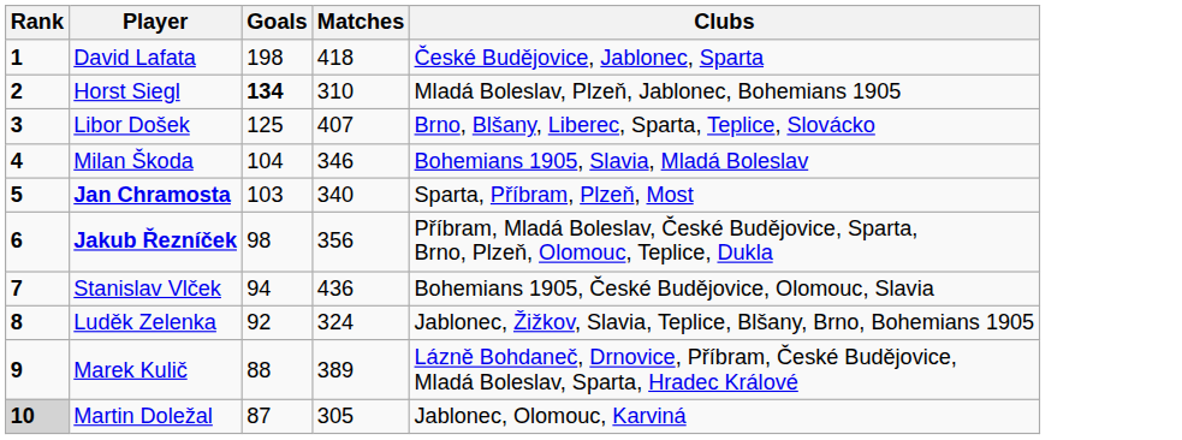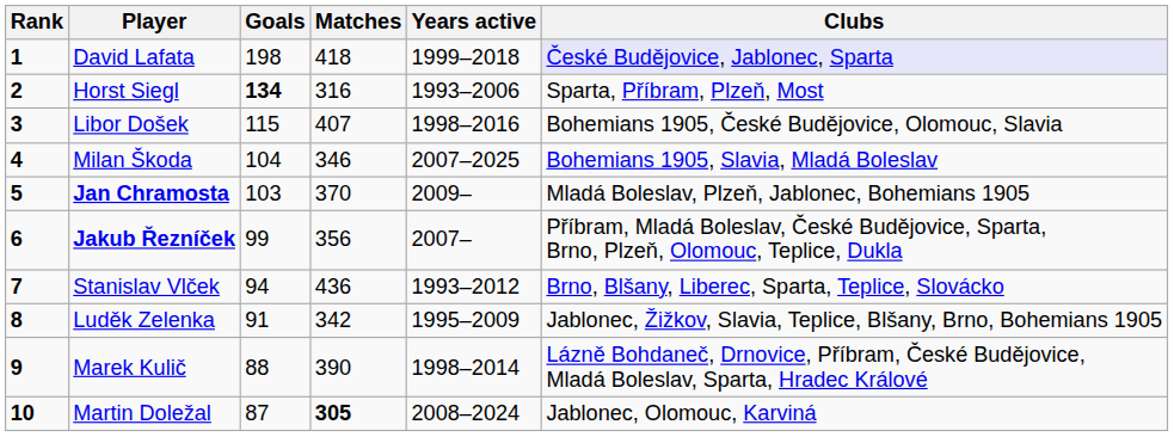 <table class="wikitable">
 <tr>
 <th>Rank</th>
 <th>Player</th>
 <th>Goals</th>
 <th>Matches</th>
+<th>Years active</th>
 <th>Clubs</th>
 </tr>
 <tr>
 <td><strong>1</strong></td>
 <td> <a href='#'>David Lafata</a></td>
 <td>198</td>
 <td>418</td>
-<td><a href='#'>České Budějovice</a>, <a href='#'>Jablonec</a>, <a href='#'>Sparta</a></td>
+<td>1999–2018</td>
+<td style="background: lavender;"><a href='#'>České Budějovice</a>, <a href='#'>Jablonec</a>, <a href='#'>Sparta</a></td>
 </tr>
 <tr>
 <td><strong>2</strong></td>
 <td> <a href='#'>Horst Siegl</a></td>
 <td><strong>134</strong></td>
-<td>310</td>
-<td>Mladá Boleslav, Plzeň, Jablonec, Bohemians 1905</td>
+<td>316</td>
+<td>1993–2006</td>
+<td>Sparta, <a href='#'>Příbram</a>, <a href='#'>Plzeň</a>, <a href='#'>Most</a></td>
 </tr>
 <tr>
 <td><strong>3</strong></td>
 <td> <a href='#'>Libor Došek</a></td>
-<td>125</td>
+<td>115</td>
 <td>407</td>
-<td><a href='#'>Brno</a>, <a href='#'>Blšany</a>, <a href='#'>Liberec</a>, Sparta, <a href='#'>Teplice</a>, <a href='#'>Slovácko</a></td>
+<td>1998–2016</td>
+<td>Bohemians 1905, České Budějovice, Olomouc, Slavia</td>
 </tr>
 <tr>
 <td><strong>4</strong></td>
 <td> <a href='#'>Milan Škoda</a></td>
 <td>104</td>
 <td>346</td>
+<td>2007–2025</td>
 <td><a href='#'>Bohemians 1905</a>, <a href='#'>Slavia</a>, <a href='#'>Mladá Boleslav</a></td>
 </tr>
 <tr>
 <td><strong>5</strong></td>
 <td> <strong><a href='#'>Jan Chramosta</a></strong></td>
 <td>103</td>
-<td>340</td>
-<td>Sparta, <a href='#'>Příbram</a>, <a href='#'>Plzeň</a>, <a href='#'>Most</a></td>
+<td>370</td>
+<td>2009–</td>
+<td>Mladá Boleslav, Plzeň, Jablonec, Bohemians 1905</td>
 </tr>
 <tr>
 <td><strong>6</strong></td>
 <td> <strong><a href='#'>Jakub Řezníček</a></strong></td>
-<td>98</td>
+<td>99</td>
 <td>356</td>
+<td>2007–</td>
 <td>Příbram, Mladá Boleslav, České Budějovice, Sparta,<br>Brno, Plzeň, <a href='#'>Olomouc</a>, Teplice, <a href='#'>Dukla</a></td>
 </tr>
 <tr>
 <td><strong>7</strong></td>
 <td> <a href='#'>Stanislav Vlček</a></td>
 <td>94</td>
 <td>436</td>
-<td>Bohemians 1905, České Budějovice, Olomouc, Slavia</td>
+<td>1993–2012</td>
+<td><a href='#'>Brno</a>, <a href='#'>Blšany</a>, <a href='#'>Liberec</a>, Sparta, <a href='#'>Teplice</a>, <a href='#'>Slovácko</a></td>
 </tr>
 <tr>
 <td><strong>8</strong></td>
 <td> <a href='#'>Luděk Zelenka</a></td>
-<td>92</td>
-<td>324</td>
+<td>91</td>
+<td>342</td>
+<td>1995–2009</td>
 <td>Jablonec, <a href='#'>Žižkov</a>, Slavia, Teplice, Blšany, Brno, Bohemians 1905</td>
 </tr>
 <tr>
 <td><strong>9</strong></td>
 <td> <a href='#'>Marek Kulič</a></td>
 <td>88</td>
-<td>389</td>
+<td>390</td>
+<td>1998–2014</td>
 <td><a href='#'>Lázně Bohdaneč</a>, <a href='#'>Drnovice</a>, Příbram, České Budějovice,<br>Mladá Boleslav, Sparta, <a href='#'>Hradec Králové</a></td>
 </tr>
 <tr>
-<td style="background: lightgrey;"><strong>10</strong></td>
+<td><strong>10</strong></td>
 <td> <a href='#'> Martin Doležal</a></td>
 <td>87</td>
-<td>305</td>
+<td><strong>305</strong></td>
+<td>2008–2024</td>
 <td>Jablonec, Olomouc, <a href='#'>Karviná</a></td>
 </tr>
 </table>
